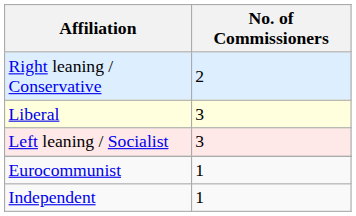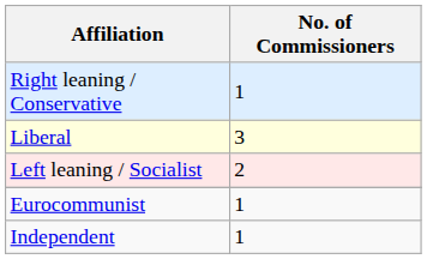 <table class=wikitable width=25%>
 <tr>
 <th>Affiliation</th>
 <th>No. of Commissioners</th>
 </tr>
 <tr --- bgcolor=#DDEEFF>
 <td><a href='#'>Right</a> leaning / <a href='#'>Conservative</a></td>
-<td>2</td>
+<td>1</td>
 </tr>
 <tr --- bgcolor=#FFFFDD>
 <td><a href='#'>Liberal</a></td>
 <td>3</td>
 </tr>
 <tr --- bgcolor=#FFE8E8>
 <td><a href='#'>Left</a> leaning / <a href='#'>Socialist</a></td>
-<td>3</td>
+<td>2</td>
 </tr>
 <tr>
 </tr>
 <tr --- bgcolor=>
 <td><a href='#'>Eurocommunist</a></td>
 <td>1</td>
 </tr>
 <tr>
 <td><a href='#'>Independent</a></td>
 <td>1</td>
 </tr>
 </table>
